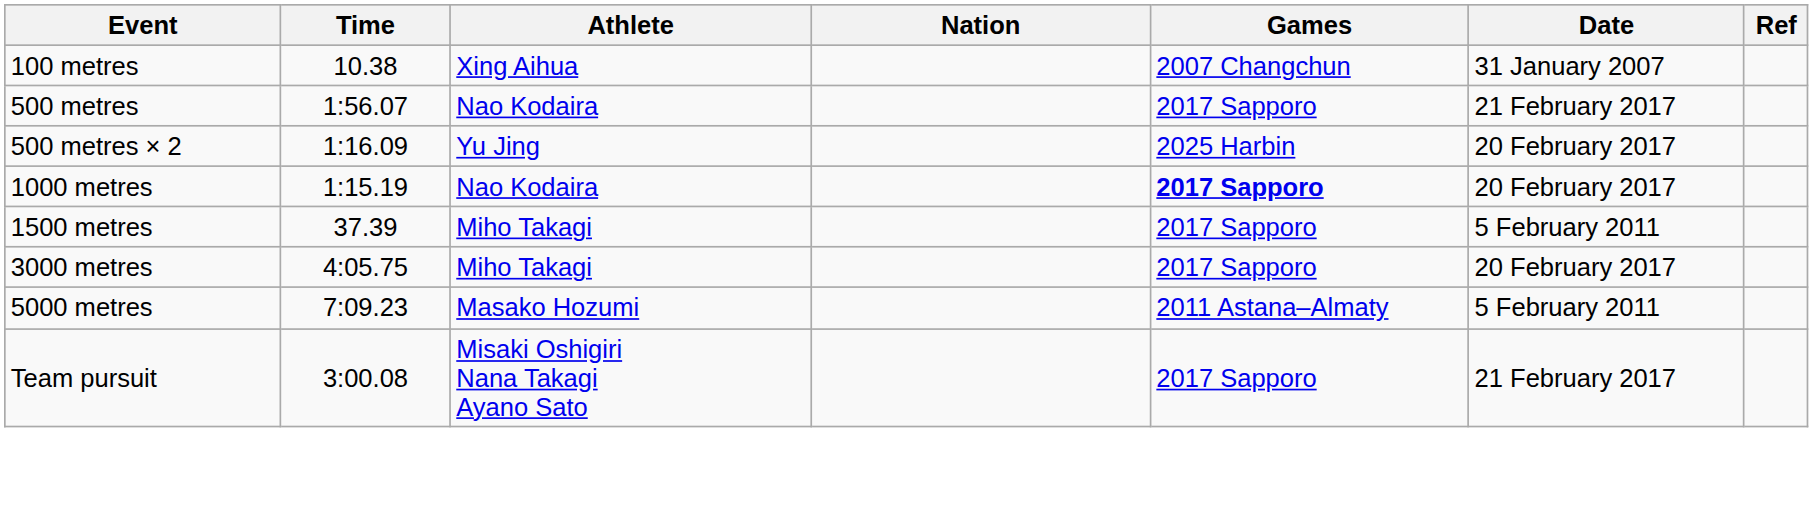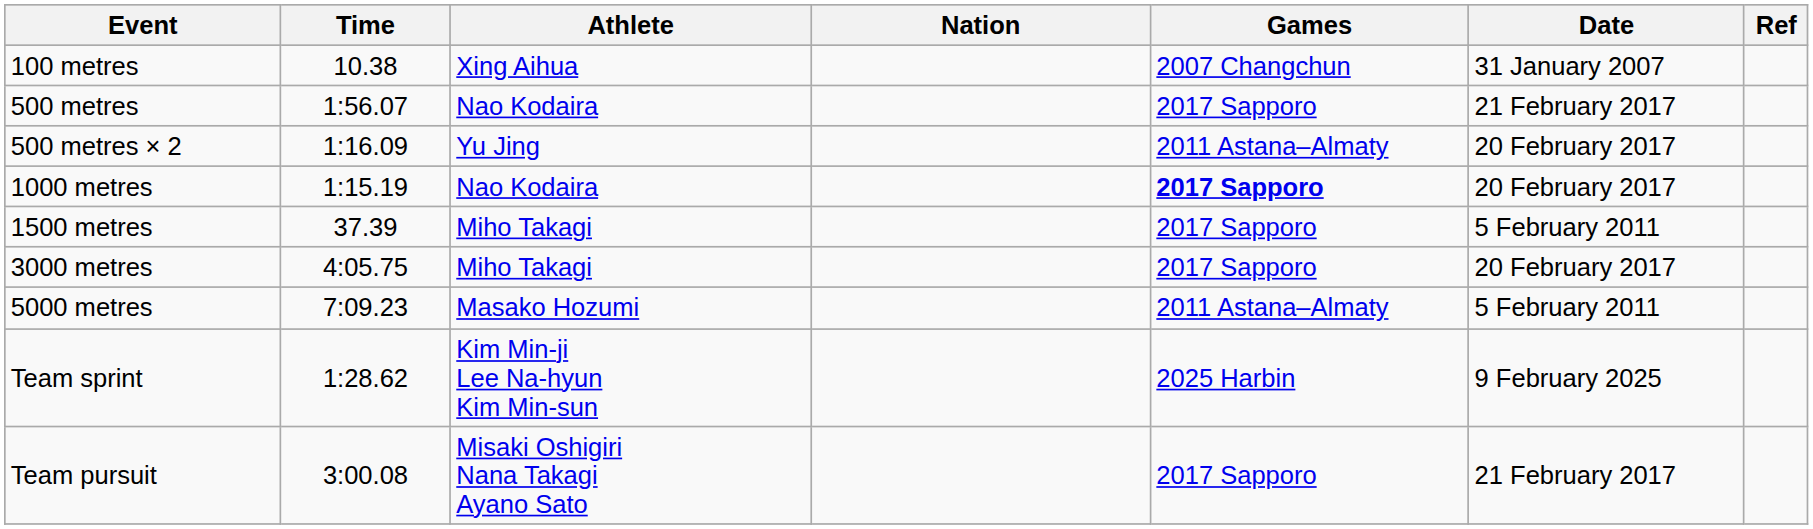 <table class="wikitable" style="font-size:95%; width: 85%;">
 <tr>
 <th width=13%>Event</th>
 <th width=8%>Time</th>
 <th width=17%>Athlete</th>
 <th width=16%>Nation</th>
 <th width=15%>Games</th>
 <th width=13%>Date</th>
 <th width=3%>Ref</th>
 </tr>
 <tr>
 <td>100 metres</td>
 <td align=center>10.38</td>
 <td><a href='#'>Xing Aihua</a></td>
 <td></td>
 <td><a href='#'>2007 Changchun</a></td>
 <td>31 January 2007</td>
 <td></td>
 </tr>
 <tr>
 <td>500 metres</td>
 <td align=center>1:56.07</td>
 <td><a href='#'>Nao Kodaira</a></td>
 <td></td>
 <td><a href='#'>2017 Sapporo</a></td>
 <td>21 February 2017</td>
 <td></td>
 </tr>
 <tr>
 <td>500 metres × 2</td>
 <td align=center>1:16.09</td>
 <td><a href='#'>Yu Jing</a></td>
 <td></td>
-<td><a href='#'>2025 Harbin</a></td>
+<td><a href='#'>2011 Astana–Almaty</a></td>
 <td>20 February 2017</td>
 <td></td>
 </tr>
 <tr>
 <td>1000 metres</td>
 <td align=center>1:15.19</td>
 <td><a href='#'>Nao Kodaira</a></td>
 <td></td>
 <td><strong><a href='#'>2017 Sapporo</a></strong></td>
 <td>20 February 2017</td>
 <td></td>
 </tr>
 <tr>
 <td>1500 metres</td>
 <td align=center>37.39</td>
 <td><a href='#'>Miho Takagi</a></td>
 <td></td>
 <td><a href='#'>2017 Sapporo</a></td>
 <td>5 February 2011</td>
 <td></td>
 </tr>
 <tr>
 <td>3000 metres</td>
 <td align=center>4:05.75</td>
 <td><a href='#'>Miho Takagi</a></td>
 <td></td>
 <td><a href='#'>2017 Sapporo</a></td>
 <td>20 February 2017</td>
 <td></td>
 </tr>
 <tr>
 <td>5000 metres</td>
 <td align=center>7:09.23</td>
 <td><a href='#'>Masako Hozumi</a></td>
 <td></td>
 <td><a href='#'>2011 Astana–Almaty</a></td>
 <td>5 February 2011</td>
 <td></td>
 </tr>
 <tr>
+<td>Team sprint</td>
+<td align=center>1:28.62</td>
+<td><a href='#'>Kim Min-ji</a><br><a href='#'>Lee Na-hyun</a><br><a href='#'>Kim Min-sun</a></td>
+<td></td>
+<td><a href='#'>2025 Harbin</a></td>
+<td>9 February 2025</td>
+<td></td>
+</tr>
+<tr>
 <td>Team pursuit</td>
 <td align=center>3:00.08</td>
 <td><a href='#'>Misaki Oshigiri</a><br><a href='#'>Nana Takagi</a><br><a href='#'>Ayano Sato</a></td>
 <td></td>
 <td><a href='#'>2017 Sapporo</a></td>
 <td>21 February 2017</td>
 <td></td>
 </tr>
 </table>
